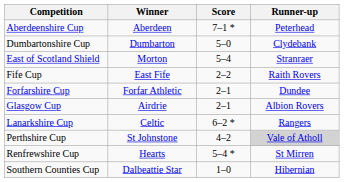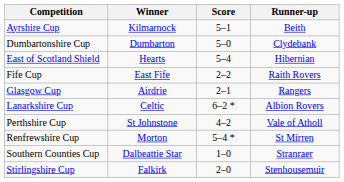 <table class="wikitable" style="text-align: center;">
 <tr>
 <th width=160>Competition</th>
 <th width=135>Winner</th>
 <th width=80>Score</th>
 <th width=135>Runner-up</th>
 </tr>
 <tr>
-<td align=left><a href='#'>Aberdeenshire Cup</a></td>
-<td><a href='#'>Aberdeen</a></td>
-<td>7–1 *</td>
-<td><a href='#'>Peterhead</a></td>
+<td align=left><a href='#'>Ayrshire Cup</a></td>
+<td><a href='#'>Kilmarnock</a></td>
+<td>5–1</td>
+<td><a href='#'>Beith</a></td>
 </tr>
 <tr>
 <td align=left>Dumbartonshire Cup</td>
 <td><a href='#'>Dumbarton</a></td>
 <td>5–0</td>
 <td><a href='#'>Clydebank</a></td>
 </tr>
 <tr>
 <td align=left><a href='#'>East of Scotland Shield</a></td>
-<td><a href='#'>Morton</a></td>
+<td><a href='#'>Hearts</a></td>
 <td>5–4</td>
-<td><a href='#'>Stranraer</a></td>
+<td><a href='#'>Hibernian</a></td>
 </tr>
 <tr>
 <td align=left>Fife Cup</td>
 <td><a href='#'>East Fife</a></td>
 <td>2–2</td>
 <td><a href='#'>Raith Rovers</a></td>
 </tr>
 <tr>
-<td align=left><a href='#'>Forfarshire Cup</a></td>
-<td><a href='#'>Forfar Athletic</a></td>
-<td>2–1</td>
-<td><a href='#'>Dundee</a></td>
-</tr>
-<tr>
 <td align=left><a href='#'>Glasgow Cup</a></td>
 <td><a href='#'>Airdrie</a></td>
 <td>2–1</td>
-<td><a href='#'>Albion Rovers</a></td>
+<td><a href='#'>Rangers</a></td>
 </tr>
 <tr>
 <td align=left><a href='#'>Lanarkshire Cup</a></td>
 <td><a href='#'>Celtic</a></td>
 <td>6–2 *</td>
-<td><a href='#'>Rangers</a></td>
+<td><a href='#'>Albion Rovers</a></td>
 </tr>
 <tr>
 <td align=left>Perthshire Cup</td>
 <td><a href='#'>St Johnstone</a></td>
 <td>4–2</td>
-<td style="background: lightgrey;"><a href='#'>Vale of Atholl</a></td>
+<td><a href='#'>Vale of Atholl</a></td>
 </tr>
 <tr>
 <td align=left>Renfrewshire Cup</td>
-<td><a href='#'>Hearts</a></td>
+<td><a href='#'>Morton</a></td>
 <td>5–4 *</td>
 <td><a href='#'>St Mirren</a></td>
 </tr>
 <tr>
 <td align=left>Southern Counties Cup</td>
 <td><a href='#'>Dalbeattie Star</a></td>
 <td>1–0</td>
-<td><a href='#'>Hibernian</a></td>
+<td><a href='#'>Stranraer</a></td>
+</tr>
+<tr>
+<td align=left><a href='#'>Stirlingshire Cup</a></td>
+<td><a href='#'>Falkirk</a></td>
+<td>2–0</td>
+<td><a href='#'>Stenhousemuir</a></td>
 </tr>
 </table>
